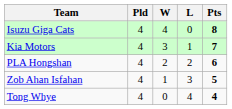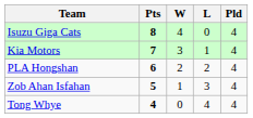 <table class="wikitable" style="text-align:center;">
 <tr>
 <th width=180>Team</th>
-<th width=30>Pld</th>
+<th width=30>Pts</th>
 <th width=30>W</th>
 <th width=30>L</th>
-<th width=30>Pts</th>
+<th width=30>Pld</th>
 </tr>
 <tr bgcolor="#ccffcc">
 <td align="left"> <a href='#'>Isuzu Giga Cats</a></td>
-<td>4</td>
+<td><strong>8</strong></td>
 <td>4</td>
 <td>0</td>
-<td><strong>8</strong></td>
+<td>4</td>
 </tr>
 <tr bgcolor="#ccffcc">
 <td align="left"> <a href='#'>Kia Motors</a></td>
-<td>4</td>
+<td><strong>7</strong></td>
 <td>3</td>
 <td>1</td>
-<td><strong>7</strong></td>
+<td>4</td>
 </tr>
 <tr>
 <td align="left"> <a href='#'>PLA Hongshan</a></td>
-<td>4</td>
+<td><strong>6</strong></td>
 <td>2</td>
 <td>2</td>
-<td><strong>6</strong></td>
+<td>4</td>
 </tr>
 <tr>
 <td align="left"> <a href='#'>Zob Ahan Isfahan</a></td>
-<td>4</td>
+<td><strong>5</strong></td>
 <td>1</td>
 <td>3</td>
-<td><strong>5</strong></td>
+<td>4</td>
 </tr>
 <tr>
 <td align="left"> <a href='#'>Tong Whye</a></td>
-<td>4</td>
+<td><strong>4</strong></td>
 <td>0</td>
 <td>4</td>
-<td><strong>4</strong></td>
+<td>4</td>
 </tr>
 </table>
